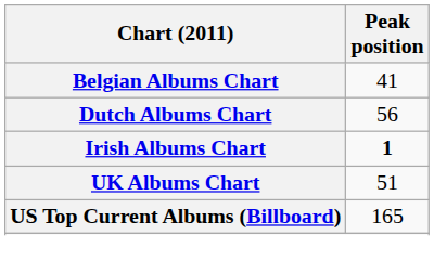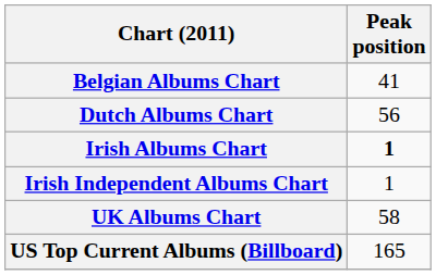 <table class="wikitable plainrowheaders" style="text-align:center">
 <tr>
 <th scope="col">Chart (2011)</th>
 <th scope="col">Peak<br>position</th>
 </tr>
 <tr>
 <th scope="row"><a href='#'>Belgian Albums Chart</a></th>
 <td style="text-align:center;">41</td>
 </tr>
 <tr>
 <th scope="row"><a href='#'>Dutch Albums Chart</a></th>
 <td style="text-align:center;">56</td>
 </tr>
 <tr>
 <th scope="row"><a href='#'>Irish Albums Chart</a></th>
 <td style="text-align:center;"><strong>1</strong></td>
 </tr>
 <tr>
+<th scope="row"><a href='#'>Irish Independent Albums Chart</a></th>
+<td style="text-align:center;">1</td>
+</tr>
+<tr>
 <th scope="row"><a href='#'>UK Albums Chart</a></th>
-<td style="text-align:center;">51</td>
+<td style="text-align:center;">58</td>
 </tr>
 <tr>
 <th scope="row">US Top Current Albums (<a href='#'>Billboard</a>)</th>
 <td>165</td>
 </tr>
 <tr>
 </tr>
 <tr>
 </tr>
 <tr>
 </tr>
 <tr>
 </tr>
 </table>
